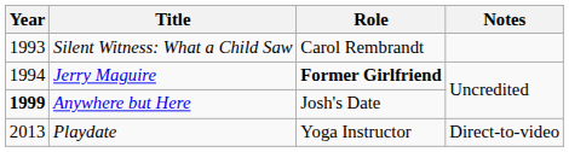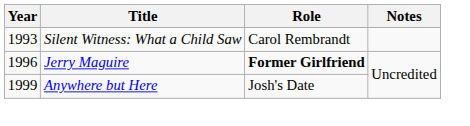 <table class="wikitable sortable">
 <tr>
 <th>Year</th>
 <th>Title</th>
 <th>Role</th>
 <th>Notes</th>
 </tr>
 <tr>
 <td>1993</td>
 <td><em>Silent Witness: What a Child Saw</em></td>
 <td>Carol Rembrandt</td>
 <td></td>
 </tr>
 <tr>
-<td>1994</td>
+<td>1996</td>
 <td><em><a href='#'>Jerry Maguire</a></em></td>
 <td><strong>Former Girlfriend</strong></td>
 <td rowspan="2">Uncredited</td>
 </tr>
 <tr>
-<td><strong>1999</strong></td>
+<td>1999</td>
 <td><a href='#'><em>Anywhere but Here</em></a></td>
 <td>Josh's Date</td>
 </tr>
-<tr>
-<td>2013</td>
-<td><em>Playdate</em></td>
-<td>Yoga Instructor</td>
-<td>Direct-to-video</td>
-</tr>
 </table>
